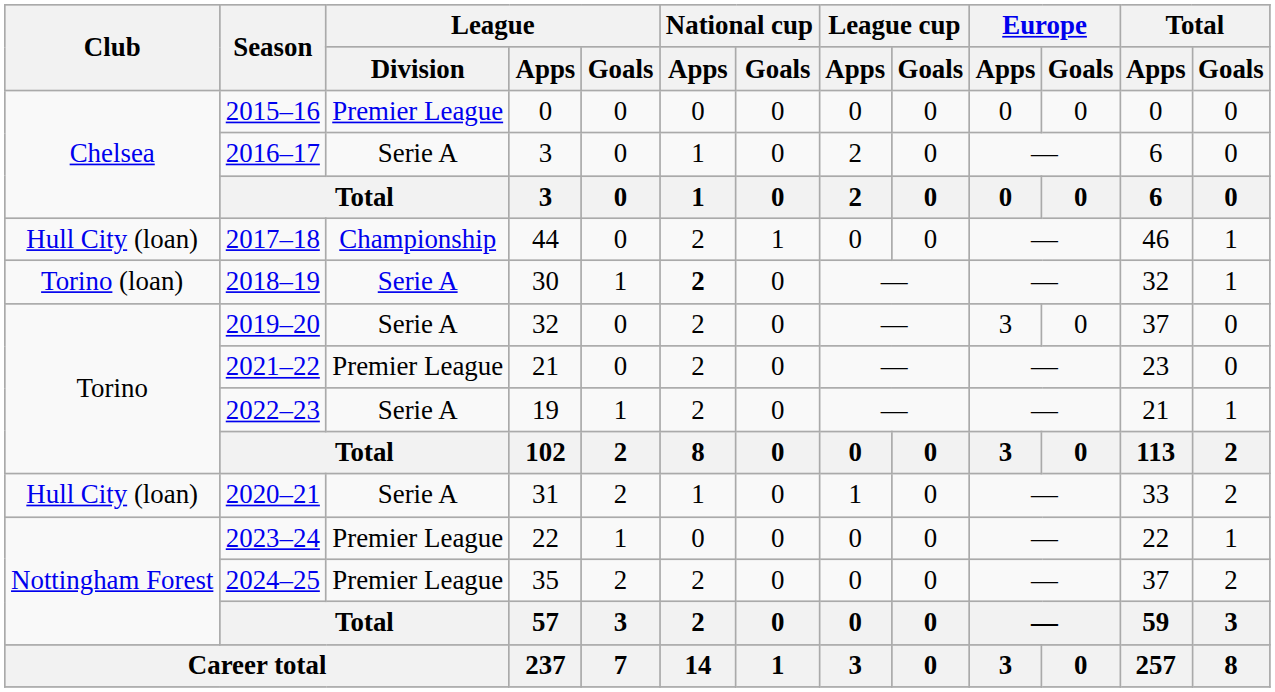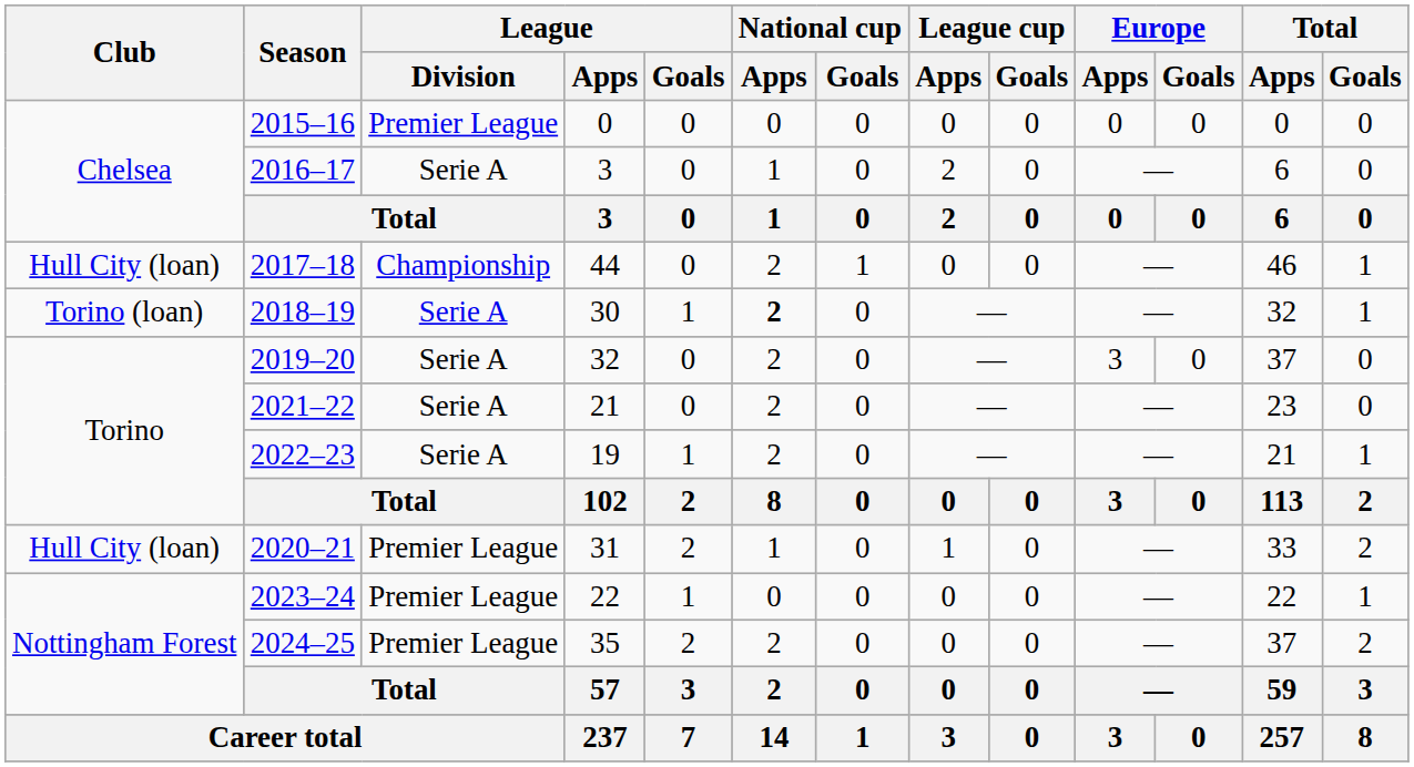 <table class="wikitable" style="text-align:center">
 <tr>
 <th rowspan="2">Club</th>
 <th rowspan="2">Season</th>
 <th colspan="3">League</th>
 <th colspan="2">National cup</th>
 <th colspan="2">League cup</th>
 <th colspan="2"><a href='#'>Europe</a></th>
 <th colspan="2">Total</th>
 </tr>
 <tr>
 <th>Division</th>
 <th>Apps</th>
 <th>Goals</th>
 <th>Apps</th>
 <th>Goals</th>
 <th>Apps</th>
 <th>Goals</th>
 <th>Apps</th>
 <th>Goals</th>
 <th>Apps</th>
 <th>Goals</th>
 </tr>
 <tr>
 <td rowspan="3"><a href='#'>Chelsea</a></td>
 <td><a href='#'>2015–16</a></td>
 <td><a href='#'>Premier League</a></td>
 <td>0</td>
 <td>0</td>
 <td>0</td>
 <td>0</td>
 <td>0</td>
 <td>0</td>
 <td>0</td>
 <td>0</td>
 <td>0</td>
 <td>0</td>
 </tr>
 <tr>
 <td><a href='#'>2016–17</a></td>
 <td>Serie A</td>
 <td>3</td>
 <td>0</td>
 <td>1</td>
 <td>0</td>
 <td>2</td>
 <td>0</td>
 <td colspan="2">—</td>
 <td>6</td>
 <td>0</td>
 </tr>
 <tr>
 <th colspan="2">Total</th>
 <th>3</th>
 <th>0</th>
 <th>1</th>
 <th>0</th>
 <th>2</th>
 <th>0</th>
 <th>0</th>
 <th>0</th>
 <th>6</th>
 <th>0</th>
 </tr>
 <tr>
 <td><a href='#'>Hull City</a> (loan)</td>
 <td><a href='#'>2017–18</a></td>
 <td><a href='#'>Championship</a></td>
 <td>44</td>
 <td>0</td>
 <td>2</td>
 <td>1</td>
 <td>0</td>
 <td>0</td>
 <td colspan="2">—</td>
 <td>46</td>
 <td>1</td>
 </tr>
 <tr>
 <td><a href='#'>Torino</a> (loan)</td>
 <td><a href='#'>2018–19</a></td>
 <td><a href='#'>Serie A</a></td>
 <td>30</td>
 <td>1</td>
 <td><strong>2</strong></td>
 <td>0</td>
 <td colspan="2">—</td>
 <td colspan="2">—</td>
 <td>32</td>
 <td>1</td>
 </tr>
 <tr>
 <td rowspan="4">Torino</td>
 <td><a href='#'>2019–20</a></td>
 <td>Serie A</td>
 <td>32</td>
 <td>0</td>
 <td>2</td>
 <td>0</td>
 <td colspan="2">—</td>
 <td>3</td>
 <td>0</td>
 <td>37</td>
 <td>0</td>
 </tr>
 <tr>
 <td><a href='#'>2021–22</a></td>
-<td>Premier League</td>
+<td>Serie A</td>
 <td>21</td>
 <td>0</td>
 <td>2</td>
 <td>0</td>
 <td colspan="2">—</td>
 <td colspan="2">—</td>
 <td>23</td>
 <td>0</td>
 </tr>
 <tr>
 <td><a href='#'>2022–23</a></td>
 <td>Serie A</td>
 <td>19</td>
 <td>1</td>
 <td>2</td>
 <td>0</td>
 <td colspan="2">—</td>
 <td colspan="2">—</td>
 <td>21</td>
 <td>1</td>
 </tr>
 <tr>
 <th colspan="2">Total</th>
 <th>102</th>
 <th>2</th>
 <th>8</th>
 <th>0</th>
 <th>0</th>
 <th>0</th>
 <th>3</th>
 <th>0</th>
 <th>113</th>
 <th>2</th>
 </tr>
 <tr>
 <td><a href='#'>Hull City</a> (loan)</td>
 <td><a href='#'>2020–21</a></td>
-<td>Serie A</td>
+<td>Premier League</td>
 <td>31</td>
 <td>2</td>
 <td>1</td>
 <td>0</td>
 <td>1</td>
 <td>0</td>
 <td colspan="2">—</td>
 <td>33</td>
 <td>2</td>
 </tr>
 <tr>
 <td rowspan="3"><a href='#'>Nottingham Forest</a></td>
 <td><a href='#'>2023–24</a></td>
 <td>Premier League</td>
 <td>22</td>
 <td>1</td>
 <td>0</td>
 <td>0</td>
 <td>0</td>
 <td>0</td>
 <td colspan="2">—</td>
 <td>22</td>
 <td>1</td>
 </tr>
 <tr>
 <td><a href='#'>2024–25</a></td>
 <td>Premier League</td>
 <td>35</td>
 <td>2</td>
 <td>2</td>
 <td>0</td>
 <td>0</td>
 <td>0</td>
 <td colspan="2">—</td>
 <td>37</td>
 <td>2</td>
 </tr>
 <tr>
 <th colspan="2">Total</th>
 <th>57</th>
 <th>3</th>
 <th>2</th>
 <th>0</th>
 <th>0</th>
 <th>0</th>
 <th colspan="2">—</th>
 <th>59</th>
 <th>3</th>
 </tr>
 <tr>
 <th colspan="3">Career total</th>
 <th>237</th>
 <th>7</th>
 <th>14</th>
 <th>1</th>
 <th>3</th>
 <th>0</th>
 <th>3</th>
 <th>0</th>
 <th>257</th>
 <th>8</th>
 </tr>
 </table>
